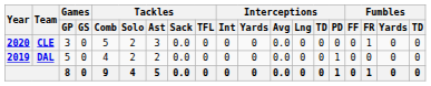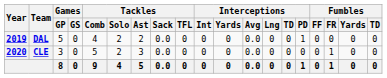 <table class="wikitable" style="text-align:center">
 <tr>
 <th rowspan="2">Year</th>
 <th rowspan="2">Team</th>
 <th colspan="2">Games</th>
 <th colspan="5">Tackles</th>
 <th colspan="6">Interceptions</th>
 <th colspan="4">Fumbles</th>
 </tr>
 <tr>
 <th>GP</th>
 <th>GS</th>
 <th>Comb</th>
 <th>Solo</th>
 <th>Ast</th>
 <th>Sack</th>
 <th>TFL</th>
 <th>Int</th>
 <th>Yards</th>
 <th>Avg</th>
 <th>Lng</th>
 <th>TD</th>
 <th>PD</th>
 <th>FF</th>
 <th>FR</th>
 <th>Yards</th>
 <th>TD</th>
 </tr>
 <tr>
+<th><a href='#'>2019</a></th>
+<th><a href='#'>DAL</a></th>
+<td>5</td>
+<td>0</td>
+<td>4</td>
+<td>2</td>
+<td>2</td>
+<td>0.0</td>
+<td>0</td>
+<td>0</td>
+<td>0</td>
+<td>0.0</td>
+<td>0</td>
+<td>0</td>
+<td>1</td>
+<td>0</td>
+<td>0</td>
+<td>0</td>
+<td>0</td>
+</tr>
+<tr>
 <th><a href='#'>2020</a></th>
 <th><a href='#'>CLE</a></th>
 <td>3</td>
 <td>0</td>
 <td>5</td>
 <td>2</td>
 <td>3</td>
 <td>0.0</td>
 <td>0</td>
 <td>0</td>
 <td>0</td>
 <td>0.0</td>
 <td>0</td>
 <td>0</td>
 <td>0</td>
 <td>0</td>
 <td>1</td>
-<td>0</td>
-<td>0</td>
-</tr>
-<tr>
-<th><a href='#'>2019</a></th>
-<th><a href='#'>DAL</a></th>
-<td>5</td>
-<td>0</td>
-<td>4</td>
-<td>2</td>
-<td>2</td>
-<td>0.0</td>
-<td>0</td>
-<td>0</td>
-<td>0</td>
-<td>0.0</td>
-<td>0</td>
-<td>0</td>
-<td>1</td>
-<td>0</td>
-<td>0</td>
 <td>0</td>
 <td>0</td>
 </tr>
 <tr>
 <th colspan="2"></th>
 <th>8</th>
 <th>0</th>
 <th>9</th>
 <th>4</th>
 <th>5</th>
 <th>0.0</th>
 <th>0</th>
 <th>0</th>
 <th>0</th>
 <th>0.0</th>
 <th>0</th>
 <th>0</th>
 <th>1</th>
 <th>0</th>
 <th>1</th>
 <th>0</th>
 <th>0</th>
 </tr>
 </table>
